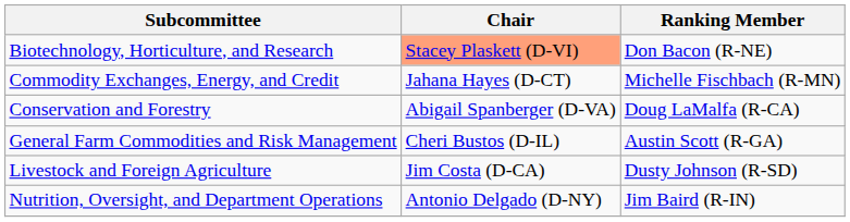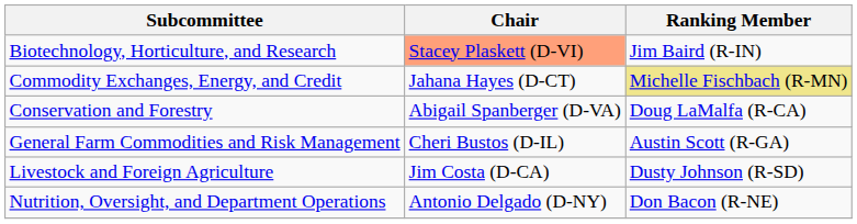 <table class="wikitable">
 <tr>
 <th>Subcommittee</th>
 <th>Chair</th>
 <th>Ranking Member</th>
 </tr>
 <tr>
 <td><a href='#'>Biotechnology, Horticulture, and Research</a></td>
 <td style="background: lightsalmon;"><a href='#'>Stacey Plaskett</a> (D-VI)</td>
-<td><a href='#'>Don Bacon</a> (R-NE)</td>
+<td><a href='#'>Jim Baird</a> (R-IN)</td>
 </tr>
 <tr>
 <td><a href='#'>Commodity Exchanges, Energy, and Credit</a></td>
 <td><a href='#'>Jahana Hayes</a> (D-CT)</td>
-<td><a href='#'>Michelle Fischbach</a> (R-MN)</td>
+<td style="background: khaki;"><a href='#'>Michelle Fischbach</a> (R-MN)</td>
 </tr>
 <tr>
 <td><a href='#'>Conservation and Forestry</a></td>
 <td><a href='#'>Abigail Spanberger</a> (D-VA)</td>
 <td><a href='#'>Doug LaMalfa</a> (R-CA)</td>
 </tr>
 <tr>
 <td><a href='#'>General Farm Commodities and Risk Management</a></td>
 <td><a href='#'>Cheri Bustos</a> (D-IL)</td>
 <td><a href='#'>Austin Scott</a> (R-GA)</td>
 </tr>
 <tr>
 <td><a href='#'>Livestock and Foreign Agriculture</a></td>
 <td><a href='#'>Jim Costa</a> (D-CA)</td>
 <td><a href='#'>Dusty Johnson</a> (R-SD)</td>
 </tr>
 <tr>
 <td><a href='#'>Nutrition, Oversight, and Department Operations</a></td>
 <td><a href='#'>Antonio Delgado</a> (D-NY)</td>
-<td><a href='#'>Jim Baird</a> (R-IN)</td>
+<td><a href='#'>Don Bacon</a> (R-NE)</td>
 </tr>
 <tr>
 </tr>
 </table>
